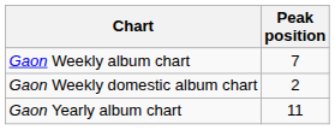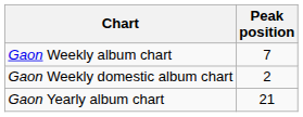 <table class="wikitable sortable">
 <tr>
 <th>Chart</th>
 <th>Peak<br>position</th>
 </tr>
 <tr>
 <td><em><a href='#'>Gaon</a></em> Weekly album chart</td>
 <td align="center">7</td>
 </tr>
 <tr>
 <td><em>Gaon</em> Weekly domestic album chart</td>
 <td align="center">2</td>
 </tr>
 <tr>
 <td><em>Gaon</em> Yearly album chart</td>
-<td align="center">11</td>
+<td align="center">21</td>
 </tr>
 </table>
